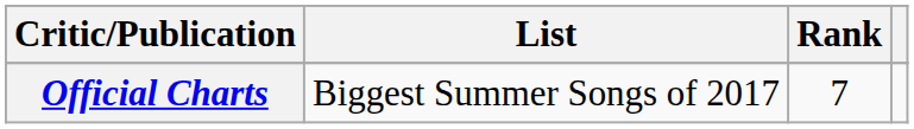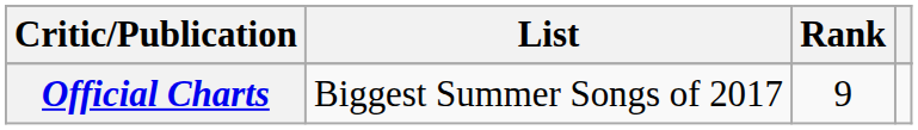 <table class="wikitable plainrowheaders sortable">
 <tr>
 <th>Critic/Publication</th>
 <th scope="col" class="unsortable">List</th>
 <th data-sort-type="number">Rank</th>
 <th scope="col" class="unsortable"></th>
 </tr>
 <tr>
 </tr>
 <tr>
 <th rowspan="1" scope="row"><em><a href='#'>Official Charts</a></em></th>
 <td>Biggest Summer Songs of 2017</td>
-<td style="text-align:center;">7</td>
+<td style="text-align:center;">9</td>
 <td style="text-align:center;"></td>
 </tr>
 </table>
